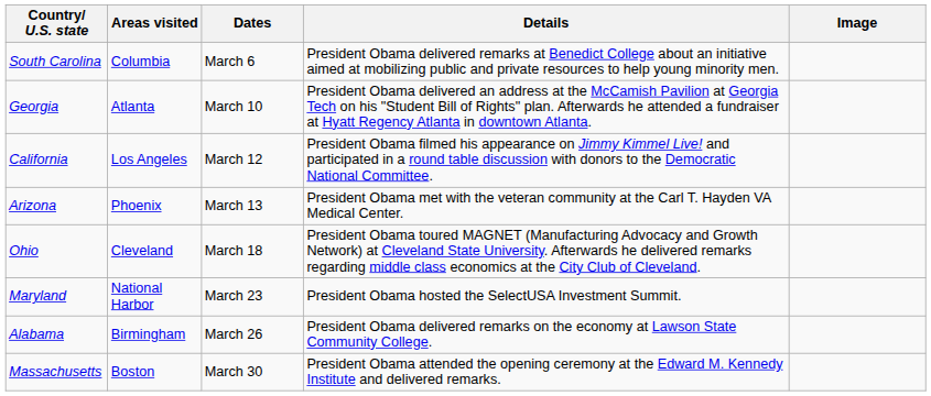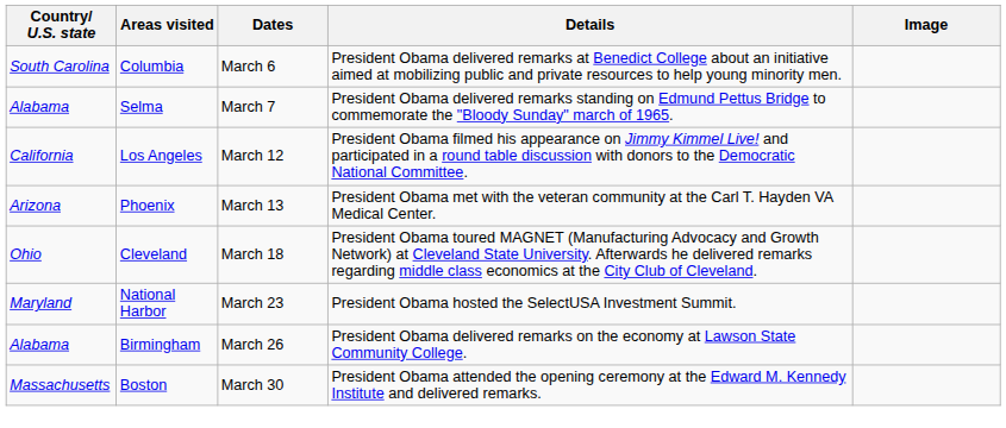 <table class="wikitable" style="margin: 1em auto 1em auto">
 <tr>
 <th width=110>Country/<br><em>U.S. state</em></th>
 <th width=100>Areas visited</th>
 <th width=110>Dates</th>
 <th width=550>Details</th>
 <th width=150>Image</th>
 </tr>
 <tr>
 <td> <em><a href='#'>South Carolina</a></em></td>
 <td><a href='#'>Columbia</a></td>
 <td>March 6</td>
 <td>President Obama delivered remarks at <a href='#'>Benedict College</a> about an initiative aimed at mobilizing public and private resources to help young minority men.</td>
 <td></td>
 </tr>
 <tr>
-<td> <em><a href='#'>Georgia</a></em></td>
-<td><a href='#'>Atlanta</a></td>
-<td>March 10</td>
-<td>President Obama delivered an address at the <a href='#'>McCamish Pavilion</a> at <a href='#'>Georgia Tech</a> on his "Student Bill of Rights" plan. Afterwards he attended a fundraiser at <a href='#'>Hyatt Regency Atlanta</a> in <a href='#'>downtown Atlanta</a>.</td>
+<td> <em><a href='#'>Alabama</a></em></td>
+<td><a href='#'>Selma</a></td>
+<td>March 7</td>
+<td>President Obama delivered remarks standing on <a href='#'>Edmund Pettus Bridge</a> to commemorate the <a href='#'>"Bloody Sunday" march of 1965</a>.</td>
 <td></td>
 </tr>
 <tr>
 <td> <em><a href='#'>California</a></em></td>
 <td><a href='#'>Los Angeles</a></td>
 <td>March 12</td>
 <td>President Obama filmed his appearance on <em><a href='#'>Jimmy Kimmel Live!</a></em> and participated in a <a href='#'>round table discussion</a> with donors to the <a href='#'>Democratic National Committee</a>.</td>
 <td></td>
 </tr>
 <tr>
 <td> <em><a href='#'>Arizona</a></em></td>
 <td><a href='#'>Phoenix</a></td>
 <td>March 13</td>
 <td>President Obama met with the veteran community at the Carl T. Hayden VA Medical Center.</td>
 <td></td>
 </tr>
 <tr>
 <td> <em><a href='#'>Ohio</a></em></td>
 <td><a href='#'>Cleveland</a></td>
 <td>March 18</td>
 <td>President Obama toured MAGNET (Manufacturing Advocacy and Growth Network) at <a href='#'>Cleveland State University</a>. Afterwards he delivered remarks regarding <a href='#'>middle class</a> economics at the <a href='#'>City Club of Cleveland</a>.</td>
 <td></td>
 </tr>
 <tr>
 <td> <em><a href='#'>Maryland</a></em></td>
 <td><a href='#'>National Harbor</a></td>
 <td>March 23</td>
 <td>President Obama hosted the SelectUSA Investment Summit.</td>
 <td></td>
 </tr>
 <tr>
 <td> <em><a href='#'>Alabama</a></em></td>
 <td><a href='#'>Birmingham</a></td>
 <td>March 26</td>
 <td>President Obama delivered remarks on the economy at <a href='#'>Lawson State Community College</a>.</td>
 <td></td>
 </tr>
 <tr>
 <td> <em><a href='#'>Massachusetts</a></em></td>
 <td><a href='#'>Boston</a></td>
 <td>March 30</td>
 <td>President Obama attended the opening ceremony at the <a href='#'>Edward M. Kennedy Institute</a> and delivered remarks.</td>
 <td></td>
 </tr>
 </table>
